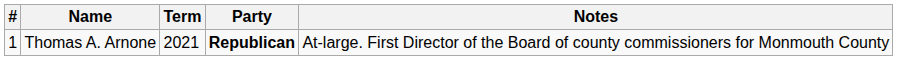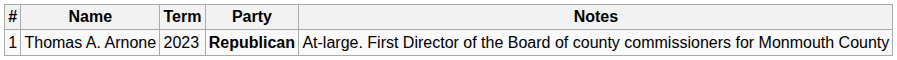 <table class=wikitable>
 <tr>
 <th>#</th>
 <th>Name</th>
 <th>Term</th>
 <th>Party</th>
 <th>Notes</th>
 </tr>
 <tr>
 <td>1</td>
 <td>Thomas A. Arnone</td>
-<td>2021</td>
+<td>2023</td>
 <td><strong>Republican</strong></td>
 <td>At-large. First Director of the Board of county commissioners for Monmouth County</td>
 </tr>
 </table>
